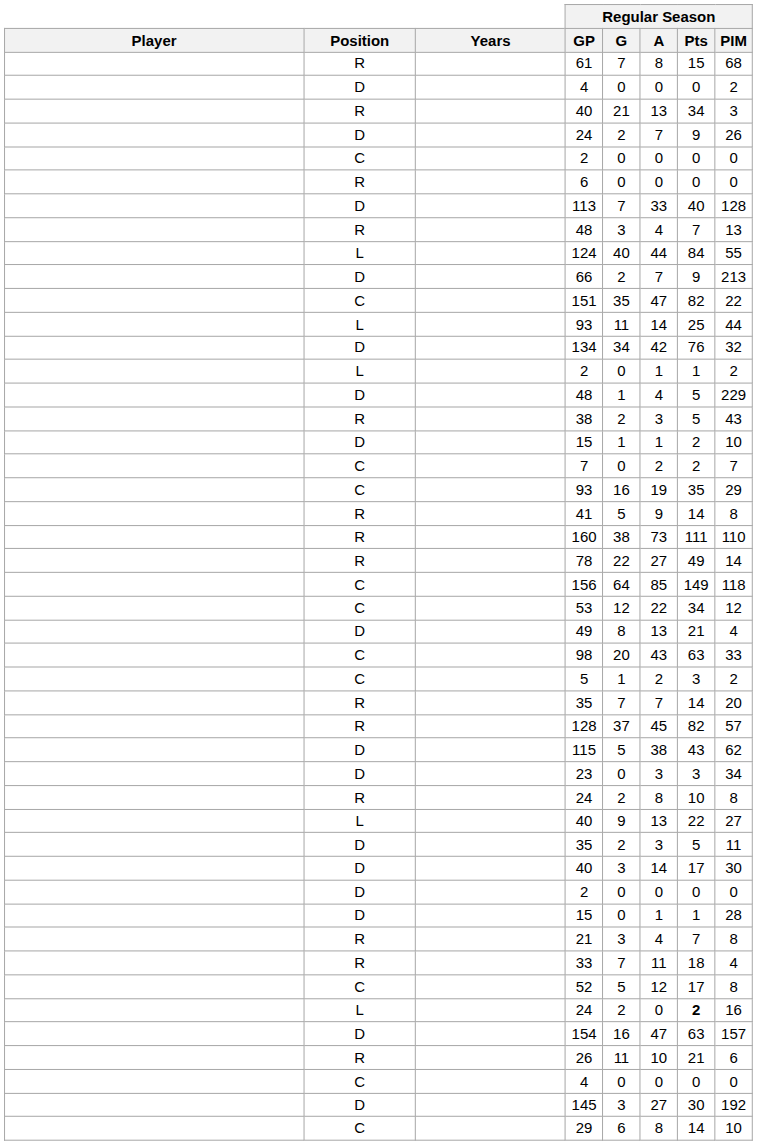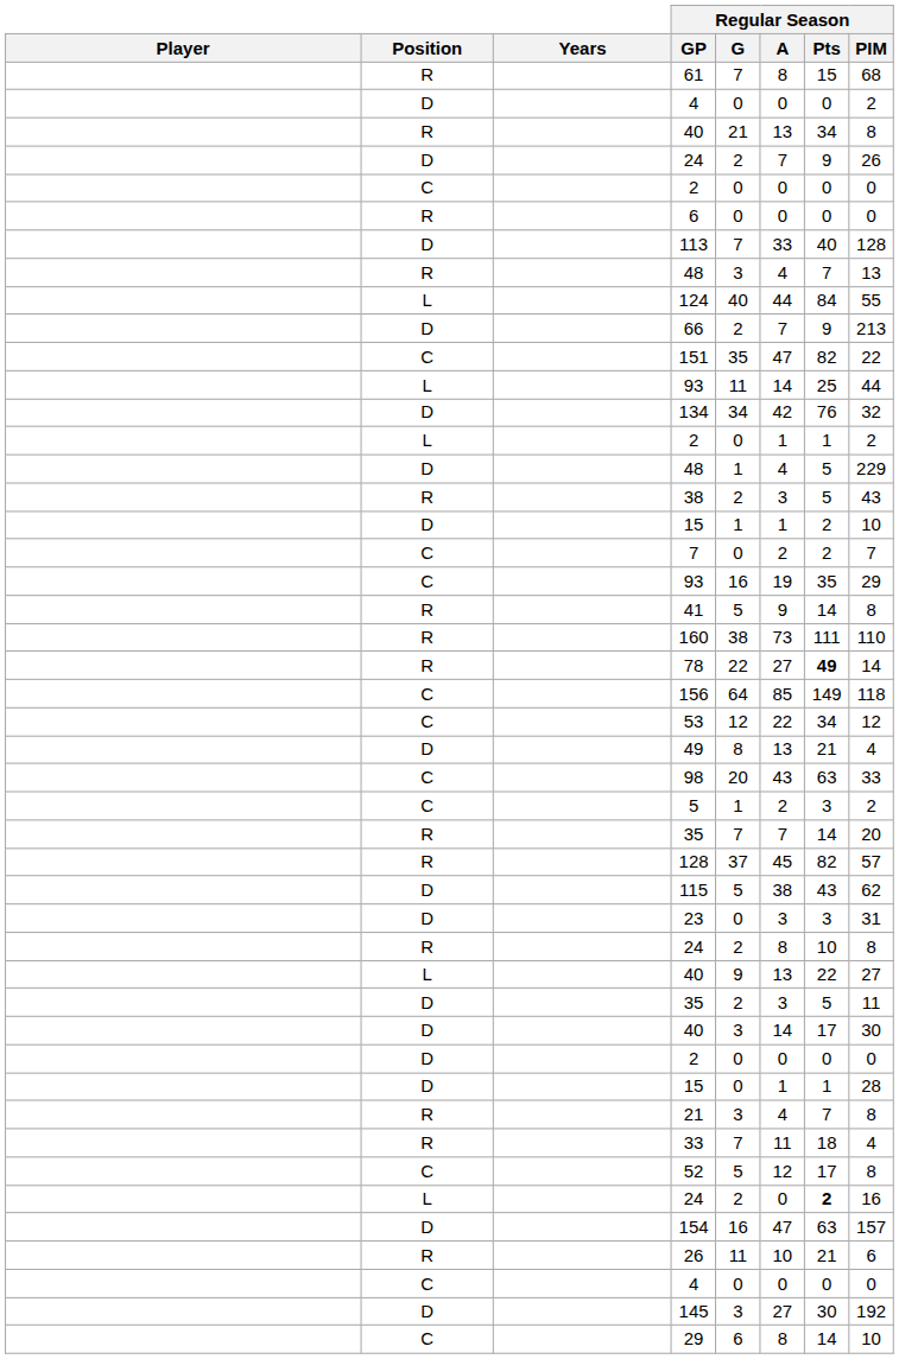 <table class="wikitable sortable" style="text-align:center; border:0; background:white; width:50em; font-size:90%;">
 <tr>
 <th colspan=3 style="border:0; background:white;"></th>
 <th colspan=5>Regular Season</th>
 </tr>
 <tr>
 <th style="width:40%;">Player</th>
 <th style="width:15%;">Position</th>
 <th style="width:20%;">Years</th>
 <th data-sort-type="number" style="width:5%;">GP</th>
 <th data-sort-type="number" style="width:5%;">G</th>
 <th data-sort-type="number" style="width:5%;">A</th>
 <th data-sort-type="number" style="width:5%;">Pts</th>
 <th data-sort-type="number" style="width:5%;">PIM</th>
 </tr>
 <tr>
 <td></td>
 <td>R</td>
 <td></td>
 <td>61</td>
 <td>7</td>
 <td>8</td>
 <td>15</td>
 <td>68</td>
 </tr>
 <tr>
 <td></td>
 <td>D</td>
 <td></td>
 <td>4</td>
 <td>0</td>
 <td>0</td>
 <td>0</td>
 <td>2</td>
 </tr>
 <tr>
 <td></td>
 <td>R</td>
 <td></td>
 <td>40</td>
 <td>21</td>
 <td>13</td>
 <td>34</td>
-<td>3</td>
+<td>8</td>
 </tr>
 <tr>
 <td></td>
 <td>D</td>
 <td></td>
 <td>24</td>
 <td>2</td>
 <td>7</td>
 <td>9</td>
 <td>26</td>
 </tr>
 <tr>
 <td></td>
 <td>C</td>
 <td></td>
 <td>2</td>
 <td>0</td>
 <td>0</td>
 <td>0</td>
 <td>0</td>
 </tr>
 <tr>
 <td></td>
 <td>R</td>
 <td></td>
 <td>6</td>
 <td>0</td>
 <td>0</td>
 <td>0</td>
 <td>0</td>
 </tr>
 <tr>
 <td></td>
 <td>D</td>
 <td></td>
 <td>113</td>
 <td>7</td>
 <td>33</td>
 <td>40</td>
 <td>128</td>
 </tr>
 <tr>
 <td></td>
 <td>R</td>
 <td></td>
 <td>48</td>
 <td>3</td>
 <td>4</td>
 <td>7</td>
 <td>13</td>
 </tr>
 <tr>
 <td></td>
 <td>L</td>
 <td></td>
 <td>124</td>
 <td>40</td>
 <td>44</td>
 <td>84</td>
 <td>55</td>
 </tr>
 <tr>
 <td></td>
 <td>D</td>
 <td></td>
 <td>66</td>
 <td>2</td>
 <td>7</td>
 <td>9</td>
 <td>213</td>
 </tr>
 <tr>
 <td></td>
 <td>C</td>
 <td></td>
 <td>151</td>
 <td>35</td>
 <td>47</td>
 <td>82</td>
 <td>22</td>
 </tr>
 <tr>
 <td></td>
 <td>L</td>
 <td></td>
 <td>93</td>
 <td>11</td>
 <td>14</td>
 <td>25</td>
 <td>44</td>
 </tr>
 <tr>
 <td></td>
 <td>D</td>
 <td></td>
 <td>134</td>
 <td>34</td>
 <td>42</td>
 <td>76</td>
 <td>32</td>
 </tr>
 <tr>
 <td></td>
 <td>L</td>
 <td></td>
 <td>2</td>
 <td>0</td>
 <td>1</td>
 <td>1</td>
 <td>2</td>
 </tr>
 <tr>
 <td></td>
 <td>D</td>
 <td></td>
 <td>48</td>
 <td>1</td>
 <td>4</td>
 <td>5</td>
 <td>229</td>
 </tr>
 <tr>
 <td></td>
 <td>R</td>
 <td></td>
 <td>38</td>
 <td>2</td>
 <td>3</td>
 <td>5</td>
 <td>43</td>
 </tr>
 <tr>
 <td></td>
 <td>D</td>
 <td></td>
 <td>15</td>
 <td>1</td>
 <td>1</td>
 <td>2</td>
 <td>10</td>
 </tr>
 <tr>
 <td></td>
 <td>C</td>
 <td></td>
 <td>7</td>
 <td>0</td>
 <td>2</td>
 <td>2</td>
 <td>7</td>
 </tr>
 <tr>
 <td></td>
 <td>C</td>
 <td></td>
 <td>93</td>
 <td>16</td>
 <td>19</td>
 <td>35</td>
 <td>29</td>
 </tr>
 <tr>
 <td></td>
 <td>R</td>
 <td></td>
 <td>41</td>
 <td>5</td>
 <td>9</td>
 <td>14</td>
 <td>8</td>
 </tr>
 <tr>
 <td></td>
 <td>R</td>
 <td></td>
 <td>160</td>
 <td>38</td>
 <td>73</td>
 <td>111</td>
 <td>110</td>
 </tr>
 <tr>
 <td></td>
 <td>R</td>
 <td></td>
 <td>78</td>
 <td>22</td>
 <td>27</td>
-<td>49</td>
+<td><strong>49</strong></td>
 <td>14</td>
 </tr>
 <tr>
 <td></td>
 <td>C</td>
 <td></td>
 <td>156</td>
 <td>64</td>
 <td>85</td>
 <td>149</td>
 <td>118</td>
 </tr>
 <tr>
 <td></td>
 <td>C</td>
 <td></td>
 <td>53</td>
 <td>12</td>
 <td>22</td>
 <td>34</td>
 <td>12</td>
 </tr>
 <tr>
 <td></td>
 <td>D</td>
 <td></td>
 <td>49</td>
 <td>8</td>
 <td>13</td>
 <td>21</td>
 <td>4</td>
 </tr>
 <tr>
 <td></td>
 <td>C</td>
 <td></td>
 <td>98</td>
 <td>20</td>
 <td>43</td>
 <td>63</td>
 <td>33</td>
 </tr>
 <tr>
 <td></td>
 <td>C</td>
 <td></td>
 <td>5</td>
 <td>1</td>
 <td>2</td>
 <td>3</td>
 <td>2</td>
 </tr>
 <tr>
 <td></td>
 <td>R</td>
 <td></td>
 <td>35</td>
 <td>7</td>
 <td>7</td>
 <td>14</td>
 <td>20</td>
 </tr>
 <tr>
 <td></td>
 <td>R</td>
 <td></td>
 <td>128</td>
 <td>37</td>
 <td>45</td>
 <td>82</td>
 <td>57</td>
 </tr>
 <tr>
 <td></td>
 <td>D</td>
 <td></td>
 <td>115</td>
 <td>5</td>
 <td>38</td>
 <td>43</td>
 <td>62</td>
 </tr>
 <tr>
 <td></td>
 <td>D</td>
 <td></td>
 <td>23</td>
 <td>0</td>
 <td>3</td>
 <td>3</td>
-<td>34</td>
+<td>31</td>
 </tr>
 <tr>
 <td></td>
 <td>R</td>
 <td></td>
 <td>24</td>
 <td>2</td>
 <td>8</td>
 <td>10</td>
 <td>8</td>
 </tr>
 <tr>
 <td></td>
 <td>L</td>
 <td></td>
 <td>40</td>
 <td>9</td>
 <td>13</td>
 <td>22</td>
 <td>27</td>
 </tr>
 <tr>
 <td></td>
 <td>D</td>
 <td></td>
 <td>35</td>
 <td>2</td>
 <td>3</td>
 <td>5</td>
 <td>11</td>
 </tr>
 <tr>
 <td></td>
 <td>D</td>
 <td></td>
 <td>40</td>
 <td>3</td>
 <td>14</td>
 <td>17</td>
 <td>30</td>
 </tr>
 <tr>
 <td></td>
 <td>D</td>
 <td></td>
 <td>2</td>
 <td>0</td>
 <td>0</td>
 <td>0</td>
 <td>0</td>
 </tr>
 <tr>
 <td></td>
 <td>D</td>
 <td></td>
 <td>15</td>
 <td>0</td>
 <td>1</td>
 <td>1</td>
 <td>28</td>
 </tr>
 <tr>
 <td></td>
 <td>R</td>
 <td></td>
 <td>21</td>
 <td>3</td>
 <td>4</td>
 <td>7</td>
 <td>8</td>
 </tr>
 <tr>
 <td></td>
 <td>R</td>
 <td></td>
 <td>33</td>
 <td>7</td>
 <td>11</td>
 <td>18</td>
 <td>4</td>
 </tr>
 <tr>
 <td></td>
 <td>C</td>
 <td></td>
 <td>52</td>
 <td>5</td>
 <td>12</td>
 <td>17</td>
 <td>8</td>
 </tr>
 <tr>
 <td></td>
 <td>L</td>
 <td></td>
 <td>24</td>
 <td>2</td>
 <td>0</td>
 <td><strong>2</strong></td>
 <td>16</td>
 </tr>
 <tr>
 <td></td>
 <td>D</td>
 <td></td>
 <td>154</td>
 <td>16</td>
 <td>47</td>
 <td>63</td>
 <td>157</td>
 </tr>
 <tr>
 <td></td>
 <td>R</td>
 <td></td>
 <td>26</td>
 <td>11</td>
 <td>10</td>
 <td>21</td>
 <td>6</td>
 </tr>
 <tr>
 <td></td>
 <td>C</td>
 <td></td>
 <td>4</td>
 <td>0</td>
 <td>0</td>
 <td>0</td>
 <td>0</td>
 </tr>
 <tr>
 <td></td>
 <td>D</td>
 <td></td>
 <td>145</td>
 <td>3</td>
 <td>27</td>
 <td>30</td>
 <td>192</td>
 </tr>
 <tr>
 <td></td>
 <td>C</td>
 <td></td>
 <td>29</td>
 <td>6</td>
 <td>8</td>
 <td>14</td>
 <td>10</td>
 </tr>
 </table>
